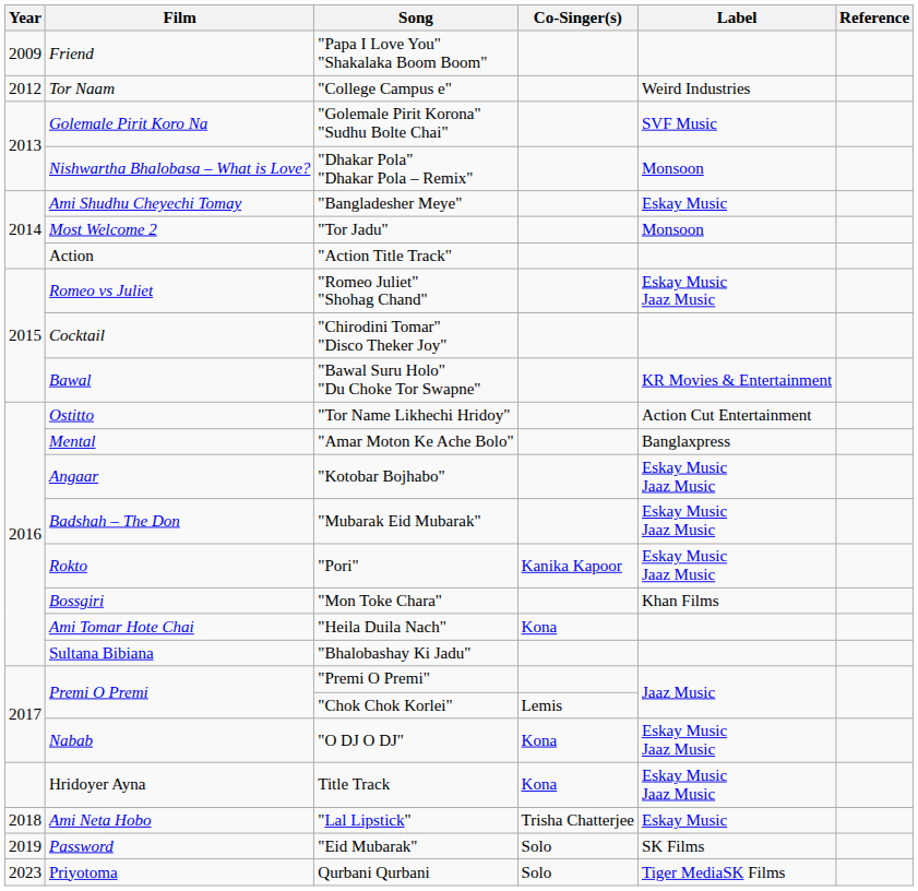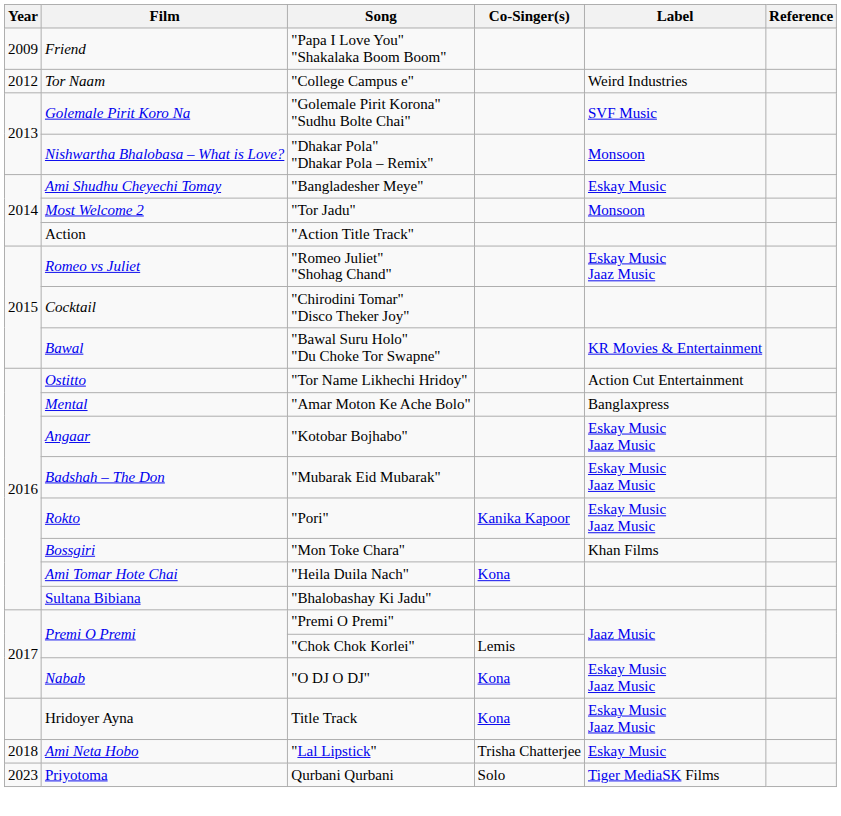 <table class="wikitable sortable">
 <tr>
 <th>Year</th>
 <th>Film</th>
 <th>Song</th>
 <th>Co-Singer(s)</th>
 <th>Label</th>
 <th>Reference</th>
 </tr>
 <tr>
 <td>2009</td>
 <td><em>Friend</em></td>
 <td>"Papa I Love You"<br>"Shakalaka Boom Boom"</td>
 <td></td>
 <td></td>
 <td></td>
 </tr>
 <tr>
 <td>2012</td>
 <td><em>Tor Naam</em></td>
 <td>"College Campus e"</td>
 <td></td>
 <td>Weird Industries</td>
 <td></td>
 </tr>
 <tr>
 <td rowspan="2">2013</td>
 <td><em><a href='#'>Golemale Pirit Koro Na</a></em></td>
 <td>"Golemale Pirit Korona"<br>"Sudhu Bolte Chai"</td>
 <td></td>
 <td><a href='#'>SVF Music</a></td>
 <td></td>
 </tr>
 <tr>
 <td><a href='#'><em>Nishwartha Bhalobasa – What is Love?</em></a></td>
 <td>"Dhakar Pola"<br>"Dhakar Pola – Remix"</td>
 <td></td>
 <td><a href='#'>Monsoon</a></td>
 <td></td>
 </tr>
 <tr>
 <td rowspan="3">2014</td>
 <td><em><a href='#'>Ami Shudhu Cheyechi Tomay</a></em></td>
 <td>"Bangladesher Meye"</td>
 <td></td>
 <td><a href='#'>Eskay Music</a></td>
 <td></td>
 </tr>
 <tr>
 <td><em><a href='#'>Most Welcome 2</a></em></td>
 <td>"Tor Jadu"</td>
 <td></td>
 <td><a href='#'>Monsoon</a></td>
 <td></td>
 </tr>
 <tr>
 <td>Action</td>
 <td>"Action Title Track"</td>
 <td></td>
 <td></td>
 <td></td>
 </tr>
 <tr>
 <td rowspan="3">2015</td>
 <td><em><a href='#'>Romeo vs Juliet</a></em></td>
 <td>"Romeo Juliet"<br>"Shohag Chand"</td>
 <td></td>
 <td><a href='#'>Eskay Music</a><br><a href='#'>Jaaz Music</a></td>
 <td></td>
 </tr>
 <tr>
 <td><em>Cocktail</em></td>
 <td>"Chirodini Tomar"<br>"Disco Theker Joy"</td>
 <td></td>
 <td></td>
 <td></td>
 </tr>
 <tr>
 <td><a href='#'><em>Bawal</em></a></td>
 <td>"Bawal Suru Holo"<br>"Du Choke Tor Swapne"</td>
 <td></td>
 <td><a href='#'>KR Movies & Entertainment</a></td>
 <td></td>
 </tr>
 <tr>
 <td rowspan="8">2016</td>
 <td><em><a href='#'>Ostitto</a></em></td>
 <td>"Tor Name Likhechi Hridoy"</td>
 <td></td>
 <td>Action Cut Entertainment</td>
 <td></td>
 </tr>
 <tr>
 <td><a href='#'><em>Mental</em></a></td>
 <td>"Amar Moton Ke Ache Bolo"</td>
 <td></td>
 <td>Banglaxpress</td>
 <td></td>
 </tr>
 <tr>
 <td><a href='#'><em>Angaar</em></a></td>
 <td>"Kotobar Bojhabo"</td>
 <td></td>
 <td><a href='#'>Eskay Music</a><br><a href='#'>Jaaz Music</a></td>
 <td></td>
 </tr>
 <tr>
 <td><a href='#'><em>Badshah – The Don</em></a></td>
 <td>"Mubarak Eid Mubarak"</td>
 <td></td>
 <td><a href='#'>Eskay Music</a><br><a href='#'>Jaaz Music</a></td>
 <td></td>
 </tr>
 <tr>
 <td><em><a href='#'>Rokto</a></em></td>
 <td>"Pori"</td>
 <td><a href='#'>Kanika Kapoor</a></td>
 <td><a href='#'>Eskay Music</a><br><a href='#'>Jaaz Music</a></td>
 <td></td>
 </tr>
 <tr>
 <td><em><a href='#'>Bossgiri</a></em></td>
 <td>"Mon Toke Chara"</td>
 <td></td>
 <td>Khan Films</td>
 <td></td>
 </tr>
 <tr>
 <td><em><a href='#'>Ami Tomar Hote Chai</a></em></td>
 <td>"Heila Duila Nach"</td>
 <td><a href='#'>Kona</a></td>
 <td></td>
 <td></td>
 </tr>
 <tr>
 <td><a href='#'>Sultana Bibiana</a></td>
 <td>"Bhalobashay Ki Jadu"</td>
 <td></td>
 <td></td>
 <td></td>
 </tr>
 <tr>
 <td rowspan="3">2017</td>
 <td rowspan="2"><em><a href='#'>Premi O Premi</a></em></td>
 <td>"Premi O Premi"</td>
 <td></td>
 <td rowspan="2"><a href='#'>Jaaz Music</a></td>
 <td rowspan="2"></td>
 </tr>
 <tr>
 <td>"Chok Chok Korlei"</td>
 <td>Lemis</td>
 </tr>
 <tr>
 <td><em><a href='#'>Nabab</a></em></td>
 <td>"O DJ O DJ"</td>
 <td><a href='#'>Kona</a></td>
 <td><a href='#'>Eskay Music</a><br><a href='#'>Jaaz Music</a></td>
 <td></td>
 </tr>
 <tr>
 <td></td>
 <td>Hridoyer Ayna</td>
 <td>Title Track</td>
 <td><a href='#'>Kona</a></td>
 <td><a href='#'>Eskay Music</a><br><a href='#'>Jaaz Music</a></td>
 <td></td>
 </tr>
 <tr>
 <td>2018</td>
 <td><em><a href='#'>Ami Neta Hobo</a></em></td>
 <td>"<a href='#'>Lal Lipstick</a>"</td>
 <td>Trisha Chatterjee</td>
 <td><a href='#'>Eskay Music</a></td>
 <td></td>
 </tr>
 <tr>
-<td>2019</td>
-<td><em><a href='#'>Password</a></em></td>
-<td>"Eid Mubarak"</td>
-<td>Solo</td>
-<td>SK Films</td>
-<td></td>
-</tr>
-<tr>
 <td>2023</td>
 <td><a href='#'>Priyotoma</a></td>
 <td>Qurbani Qurbani</td>
 <td>Solo</td>
 <td><a href='#'>Tiger MediaSK</a> Films</td>
 <td></td>
 </tr>
 </table>
